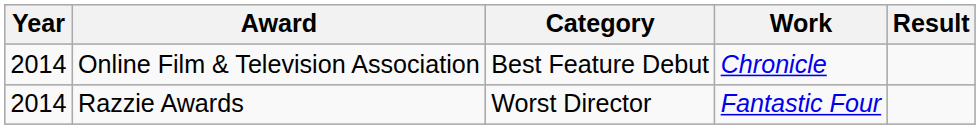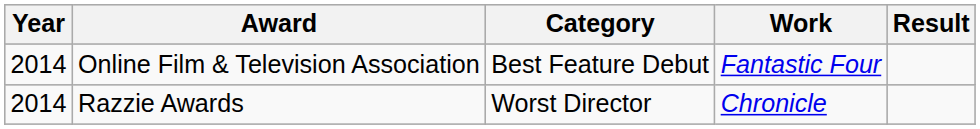 <table class="wikitable">
 <tr>
 <th>Year</th>
 <th>Award</th>
 <th>Category</th>
 <th>Work</th>
 <th>Result</th>
 </tr>
 <tr>
 <td>2014</td>
 <td>Online Film & Television Association</td>
 <td>Best Feature Debut</td>
-<td><em><a href='#'>Chronicle</a></em></td>
+<td><em><a href='#'>Fantastic Four</a></em></td>
 <td></td>
 </tr>
 <tr>
 <td>2014</td>
 <td>Razzie Awards</td>
 <td>Worst Director</td>
-<td><em><a href='#'>Fantastic Four</a></em></td>
+<td><em><a href='#'>Chronicle</a></em></td>
 <td></td>
 </tr>
 </table>
